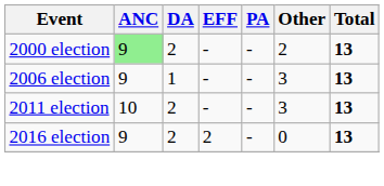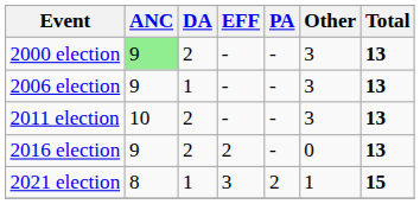 <table class="wikitable">
 <tr>
 <th>Event</th>
 <th><a href='#'>ANC</a></th>
 <th><a href='#'>DA</a></th>
 <th><a href='#'>EFF</a></th>
 <th><a href='#'>PA</a></th>
 <th>Other</th>
 <th>Total</th>
 </tr>
 <tr>
 <td><a href='#'>2000 election</a></td>
 <td style="background: lightgreen;">9</td>
 <td>2</td>
 <td>-</td>
 <td>-</td>
-<td>2</td>
+<td>3</td>
 <td><strong>13</strong></td>
 </tr>
 <tr>
 <td><a href='#'>2006 election</a></td>
 <td>9</td>
 <td>1</td>
 <td>-</td>
 <td>-</td>
 <td>3</td>
 <td><strong>13</strong></td>
 </tr>
 <tr>
 <td><a href='#'>2011 election</a></td>
 <td>10</td>
 <td>2</td>
 <td>-</td>
 <td>-</td>
 <td>3</td>
 <td><strong>13</strong></td>
 </tr>
 <tr>
 <td><a href='#'>2016 election</a></td>
 <td>9</td>
 <td>2</td>
 <td>2</td>
 <td>-</td>
 <td>0</td>
 <td><strong>13</strong></td>
 </tr>
 <tr>
+<td><a href='#'>2021 election</a></td>
+<td>8</td>
+<td>1</td>
+<td>3</td>
+<td>2</td>
+<td>1</td>
+<td><strong>15</strong></td>
+</tr>
+<tr>
 </tr>
 </table>
